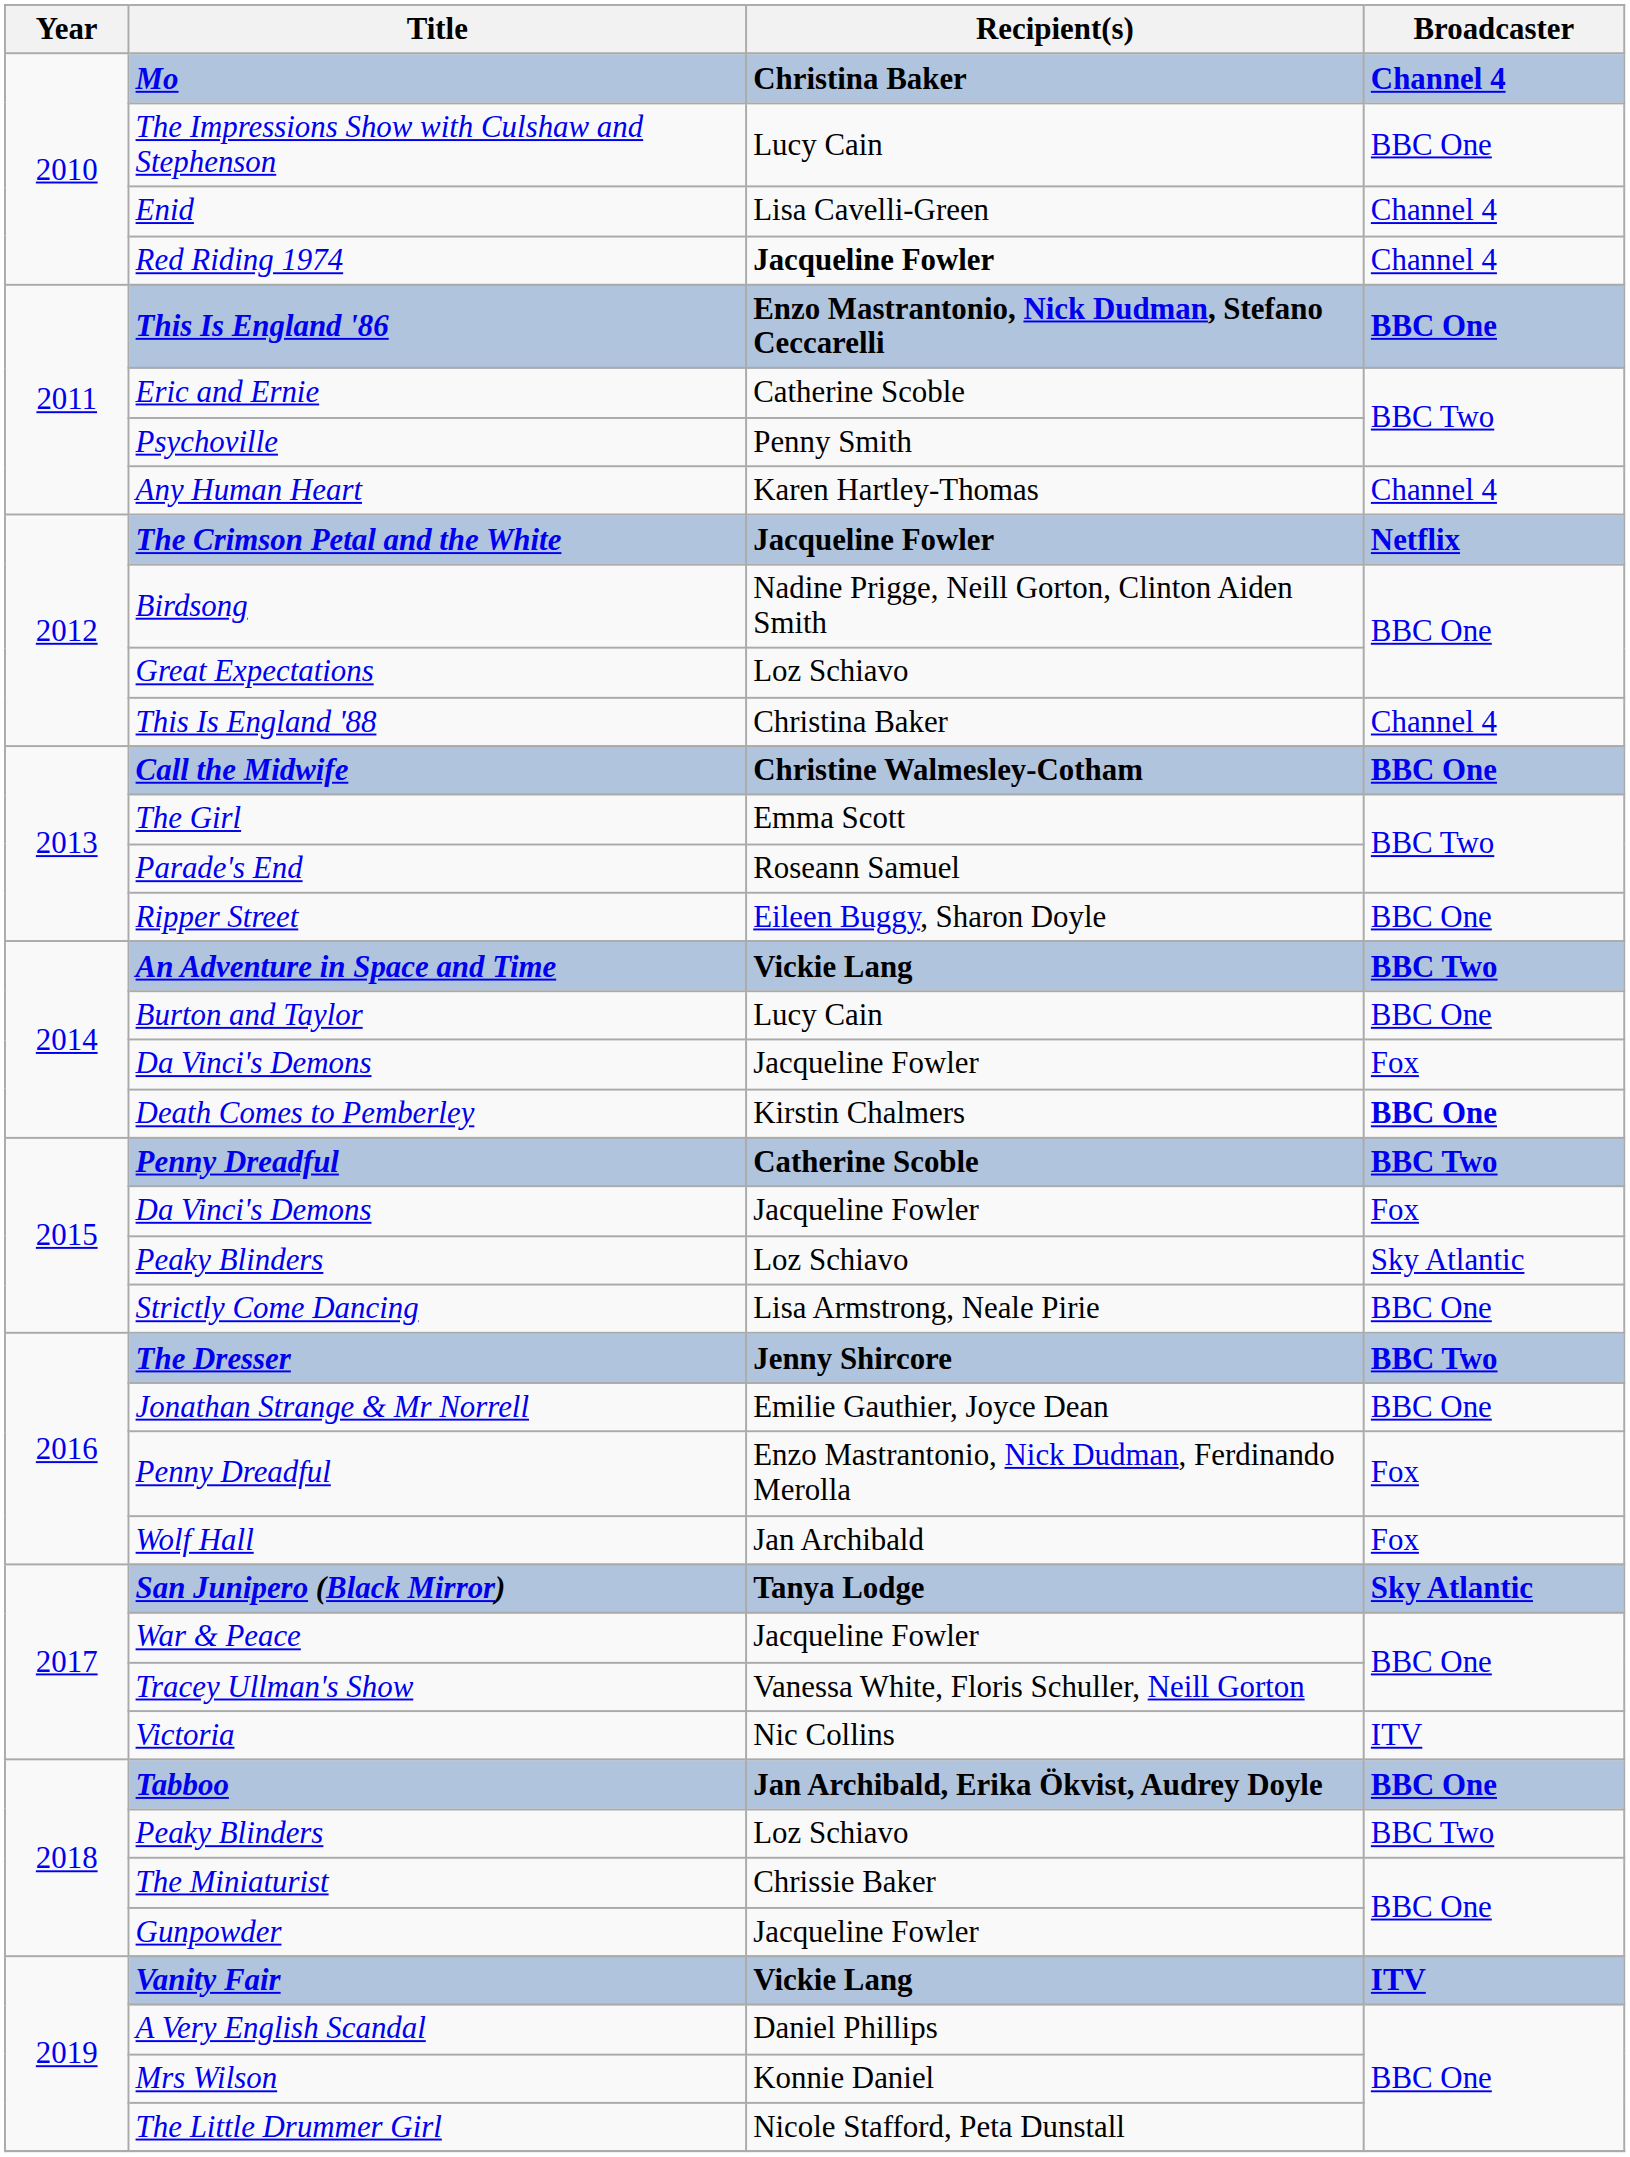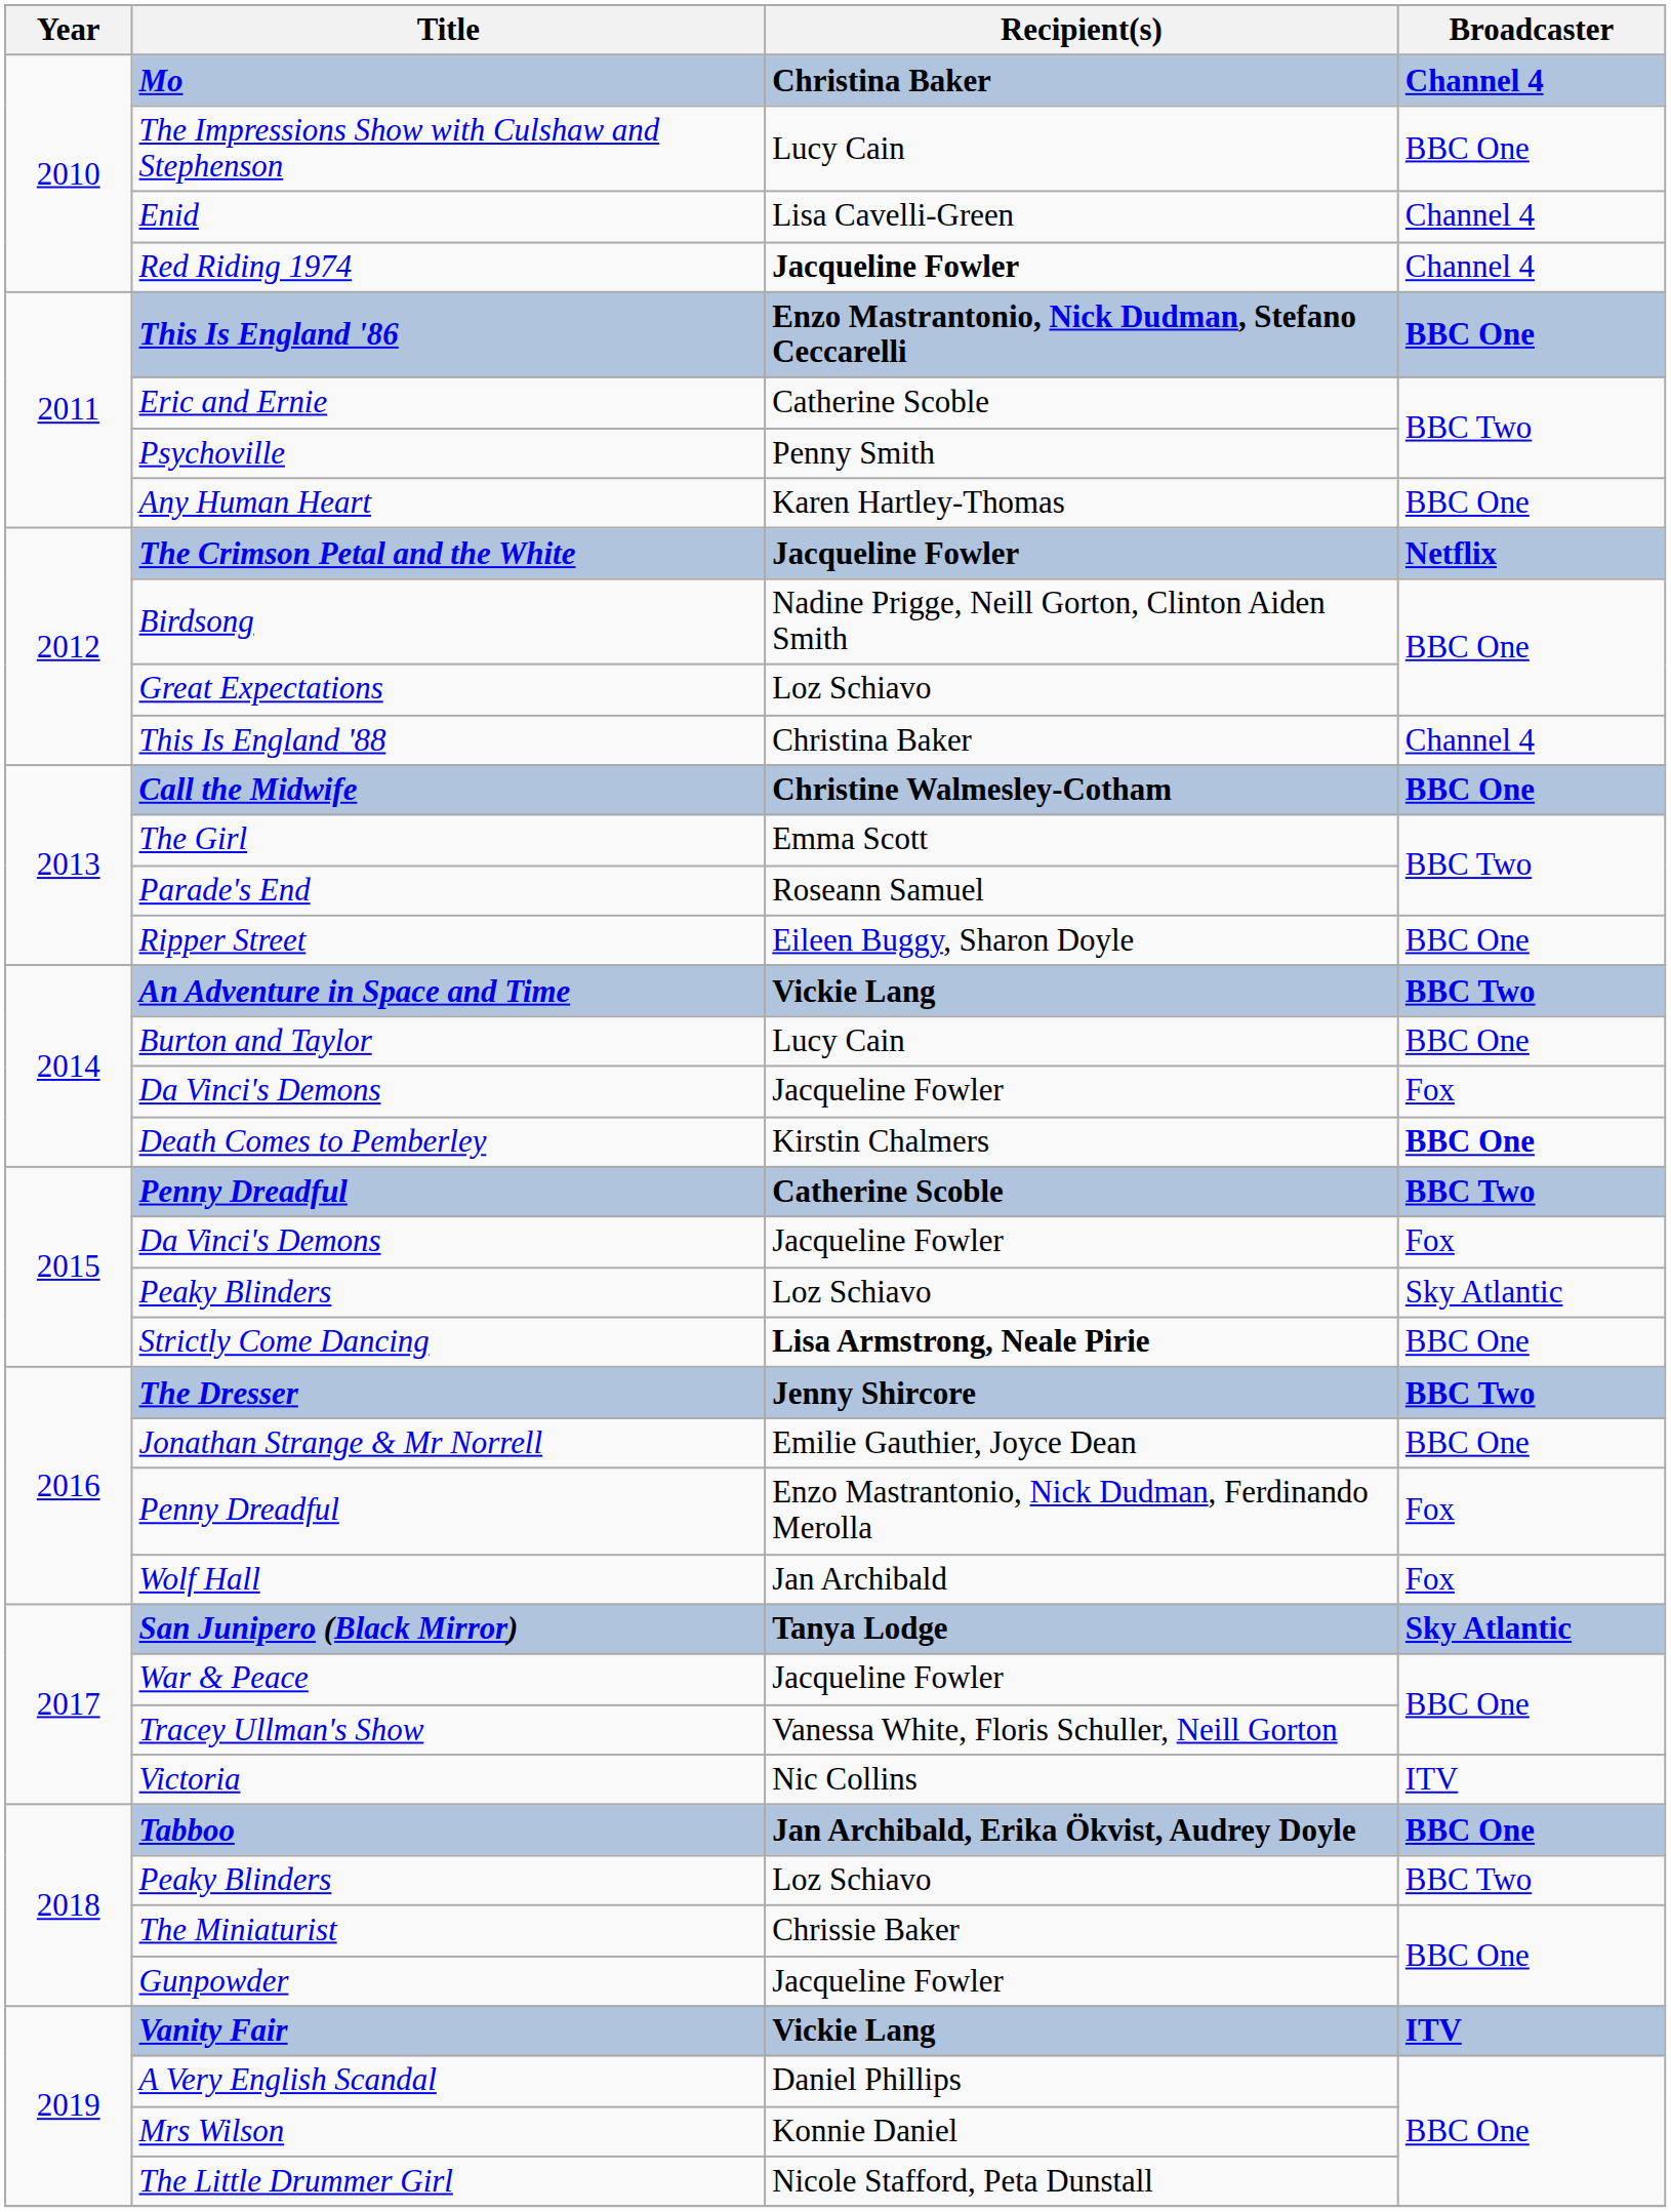 <table class="wikitable" width="95%">
 <tr>
 <th width=5%>Year</th>
 <th width=25%>Title</th>
 <th width=25%><strong>Recipient(s)</strong></th>
 <th width=10%><strong>Broadcaster</strong></th>
 </tr>
 <tr>
 <td rowspan="4" style="text-align:center;"><a href='#'>2010</a></td>
 <td style="background:#B0C4DE;"><strong><em><a href='#'>Mo</a></em></strong></td>
 <td style="background:#B0C4DE;"><strong>Christina Baker</strong></td>
 <td style="background:#B0C4DE;"><strong><a href='#'>Channel 4</a></strong></td>
 </tr>
 <tr>
 <td><em><a href='#'>The Impressions Show with Culshaw and Stephenson</a></em></td>
 <td>Lucy Cain</td>
 <td><a href='#'>BBC One</a></td>
 </tr>
 <tr>
 <td><em><a href='#'>Enid</a></em></td>
 <td>Lisa Cavelli-Green</td>
 <td><a href='#'>Channel 4</a></td>
 </tr>
 <tr>
 <td><em><a href='#'>Red Riding 1974</a></em></td>
 <td><strong>Jacqueline Fowler</strong></td>
 <td><a href='#'>Channel 4</a></td>
 </tr>
 <tr>
 <td rowspan="4" style="text-align:center;"><a href='#'>2011</a></td>
 <td style="background:#B0C4DE;"><strong><em><a href='#'>This Is England '86</a></em></strong></td>
 <td style="background:#B0C4DE;"><strong>Enzo Mastrantonio, <a href='#'>Nick Dudman</a>, Stefano Ceccarelli</strong></td>
 <td style="background:#B0C4DE;"><strong><a href='#'>BBC One</a></strong></td>
 </tr>
 <tr>
 <td><em><a href='#'>Eric and Ernie</a></em></td>
 <td>Catherine Scoble</td>
 <td rowspan="2"><a href='#'>BBC Two</a></td>
 </tr>
 <tr>
 <td><em><a href='#'>Psychoville</a></em></td>
 <td>Penny Smith</td>
 </tr>
 <tr>
 <td><em><a href='#'>Any Human Heart</a></em></td>
 <td>Karen Hartley-Thomas</td>
-<td><a href='#'>Channel 4</a></td>
+<td><a href='#'>BBC One</a></td>
 </tr>
 <tr>
 <td rowspan="4" style="text-align:center;"><a href='#'>2012</a></td>
 <td style="background:#B0C4DE;"><strong><em><a href='#'>The Crimson Petal and the White</a></em></strong></td>
 <td style="background:#B0C4DE;"><strong>Jacqueline Fowler</strong></td>
 <td style="background:#B0C4DE;"><strong><a href='#'>Netflix</a></strong></td>
 </tr>
 <tr>
 <td><em><a href='#'>Birdsong</a></em></td>
 <td>Nadine Prigge, Neill Gorton, Clinton Aiden Smith</td>
 <td rowspan="2"><a href='#'>BBC One</a></td>
 </tr>
 <tr>
 <td><em><a href='#'>Great Expectations</a></em></td>
 <td>Loz Schiavo</td>
 </tr>
 <tr>
 <td><em><a href='#'>This Is England '88</a></em></td>
 <td>Christina Baker</td>
 <td><a href='#'>Channel 4</a></td>
 </tr>
 <tr>
 <td rowspan="4" style="text-align:center;"><a href='#'>2013</a></td>
 <td style="background:#B0C4DE;"><strong><em><a href='#'>Call the Midwife</a></em></strong></td>
 <td style="background:#B0C4DE;"><strong>Christine Walmesley-Cotham</strong></td>
 <td style="background:#B0C4DE;"><strong><a href='#'>BBC One</a></strong></td>
 </tr>
 <tr>
 <td><em><a href='#'>The Girl</a></em></td>
 <td>Emma Scott</td>
 <td rowspan="2"><a href='#'>BBC Two</a></td>
 </tr>
 <tr>
 <td><em><a href='#'>Parade's End</a></em></td>
 <td>Roseann Samuel</td>
 </tr>
 <tr>
 <td><em><a href='#'>Ripper Street</a></em></td>
 <td><a href='#'>Eileen Buggy</a>, Sharon Doyle</td>
 <td><a href='#'>BBC One</a></td>
 </tr>
 <tr>
 <td rowspan="4" style="text-align:center;"><a href='#'>2014</a></td>
 <td style="background:#B0C4DE;"><strong><em><a href='#'>An Adventure in Space and Time</a></em></strong></td>
 <td style="background:#B0C4DE;"><strong>Vickie Lang</strong></td>
 <td style="background:#B0C4DE;"><strong><a href='#'>BBC Two</a></strong></td>
 </tr>
 <tr>
 <td><em><a href='#'>Burton and Taylor</a></em></td>
 <td>Lucy Cain</td>
 <td><a href='#'>BBC One</a></td>
 </tr>
 <tr>
 <td><em><a href='#'>Da Vinci's Demons</a></em></td>
 <td>Jacqueline Fowler</td>
 <td><a href='#'>Fox</a></td>
 </tr>
 <tr>
 <td><em><a href='#'>Death Comes to Pemberley</a></em></td>
 <td>Kirstin Chalmers</td>
 <td><strong><a href='#'>BBC One</a></strong></td>
 </tr>
 <tr>
 <td rowspan="4" style="text-align:center;"><a href='#'>2015</a></td>
 <td style="background:#B0C4DE;"><strong><em><a href='#'>Penny Dreadful</a></em></strong></td>
 <td style="background:#B0C4DE;"><strong>Catherine Scoble</strong></td>
 <td style="background:#B0C4DE;"><strong><a href='#'>BBC Two</a></strong></td>
 </tr>
 <tr>
 <td><em><a href='#'>Da Vinci's Demons</a></em></td>
 <td>Jacqueline Fowler</td>
 <td><a href='#'>Fox</a></td>
 </tr>
 <tr>
 <td><em><a href='#'>Peaky Blinders</a></em></td>
 <td>Loz Schiavo</td>
 <td><a href='#'>Sky Atlantic</a></td>
 </tr>
 <tr>
 <td><em><a href='#'>Strictly Come Dancing</a></em></td>
-<td>Lisa Armstrong, Neale Pirie</td>
+<td><strong>Lisa Armstrong, Neale Pirie</strong></td>
 <td><a href='#'>BBC One</a></td>
 </tr>
 <tr>
 <td rowspan="4" style="text-align:center;"><a href='#'>2016</a></td>
 <td style="background:#B0C4DE;"><strong><em><a href='#'>The Dresser</a></em></strong></td>
 <td style="background:#B0C4DE;"><strong>Jenny Shircore</strong></td>
 <td style="background:#B0C4DE;"><strong><a href='#'>BBC Two</a></strong></td>
 </tr>
 <tr>
 <td><em><a href='#'>Jonathan Strange & Mr Norrell</a></em></td>
 <td>Emilie Gauthier, Joyce Dean</td>
 <td><a href='#'>BBC One</a></td>
 </tr>
 <tr>
 <td><em><a href='#'>Penny Dreadful</a></em></td>
 <td>Enzo Mastrantonio, <a href='#'>Nick Dudman</a>, Ferdinando Merolla</td>
 <td><a href='#'>Fox</a></td>
 </tr>
 <tr>
 <td><em><a href='#'>Wolf Hall</a></em></td>
 <td>Jan Archibald</td>
 <td><a href='#'>Fox</a></td>
 </tr>
 <tr>
 <td rowspan="4" style="text-align:center;"><a href='#'>2017</a><br></td>
 <td style="background:#B0C4DE;"><strong><em><a href='#'>San Junipero</a> (<a href='#'>Black Mirror</a>)</em></strong></td>
 <td style="background:#B0C4DE;"><strong>Tanya Lodge</strong></td>
 <td style="background:#B0C4DE;"><strong><a href='#'>Sky Atlantic</a></strong></td>
 </tr>
 <tr>
 <td><em><a href='#'>War & Peace</a></em></td>
 <td>Jacqueline Fowler</td>
 <td rowspan="2"><a href='#'>BBC One</a></td>
 </tr>
 <tr>
 <td><em><a href='#'>Tracey Ullman's Show</a></em></td>
 <td>Vanessa White, Floris Schuller, <a href='#'>Neill Gorton</a></td>
 </tr>
 <tr>
 <td><em><a href='#'>Victoria</a></em></td>
 <td>Nic Collins</td>
 <td><a href='#'>ITV</a></td>
 </tr>
 <tr>
 <td rowspan="4" style="text-align:center;"><a href='#'>2018</a><br></td>
 <td style="background:#B0C4DE;"><strong><em><a href='#'>Tabboo</a></em></strong></td>
 <td style="background:#B0C4DE;"><strong>Jan Archibald, Erika Ökvist, Audrey Doyle</strong></td>
 <td style="background:#B0C4DE;"><strong><a href='#'>BBC One</a></strong></td>
 </tr>
 <tr>
 <td><em><a href='#'>Peaky Blinders</a></em></td>
 <td>Loz Schiavo</td>
 <td><a href='#'>BBC Two</a></td>
 </tr>
 <tr>
 <td><em><a href='#'>The Miniaturist</a></em></td>
 <td>Chrissie Baker</td>
 <td rowspan="2"><a href='#'>BBC One</a></td>
 </tr>
 <tr>
 <td><em><a href='#'>Gunpowder</a></em></td>
 <td>Jacqueline Fowler</td>
 </tr>
 <tr>
 <td rowspan="4" style="text-align:center;"><a href='#'>2019</a><br></td>
 <td style="background:#B0C4DE;"><strong><em><a href='#'>Vanity Fair</a></em></strong></td>
 <td style="background:#B0C4DE;"><strong>Vickie Lang</strong></td>
 <td style="background:#B0C4DE;"><strong><a href='#'>ITV</a></strong></td>
 </tr>
 <tr>
 <td><em><a href='#'>A Very English Scandal</a></em></td>
 <td>Daniel Phillips</td>
 <td rowspan="3"><a href='#'>BBC One</a></td>
 </tr>
 <tr>
 <td><em><a href='#'>Mrs Wilson</a></em></td>
 <td>Konnie Daniel</td>
 </tr>
 <tr>
 <td><em><a href='#'>The Little Drummer Girl</a></em></td>
 <td>Nicole Stafford, Peta Dunstall</td>
 </tr>
 <tr>
 </tr>
 </table>
